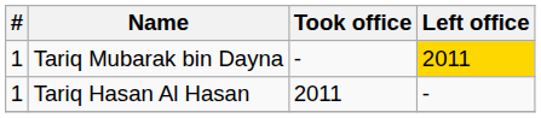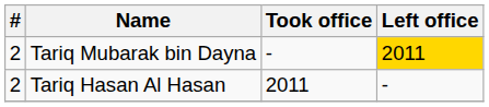 <table class="wikitable">
 <tr>
 <th>#</th>
 <th>Name</th>
 <th>Took office</th>
 <th>Left office</th>
 </tr>
 <tr>
-<td>1</td>
+<td>2</td>
 <td>Tariq Mubarak bin Dayna</td>
 <td>-</td>
 <td style="background: gold;">2011</td>
 </tr>
 <tr>
-<td>1</td>
+<td>2</td>
 <td>Tariq Hasan Al Hasan</td>
 <td>2011</td>
 <td>-</td>
 </tr>
 <tr>
 </tr>
 </table>
